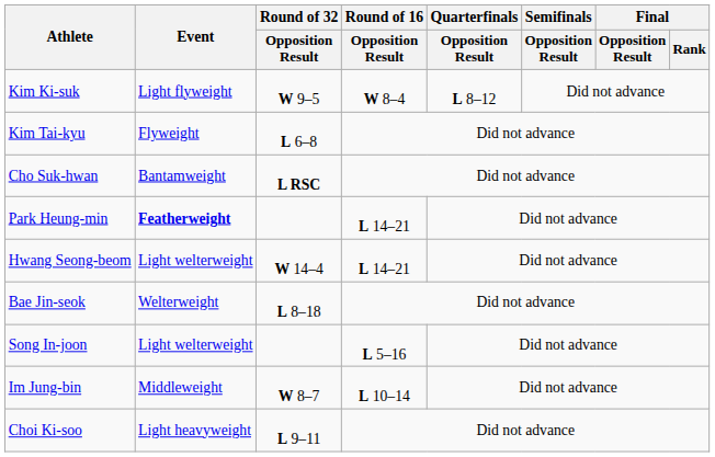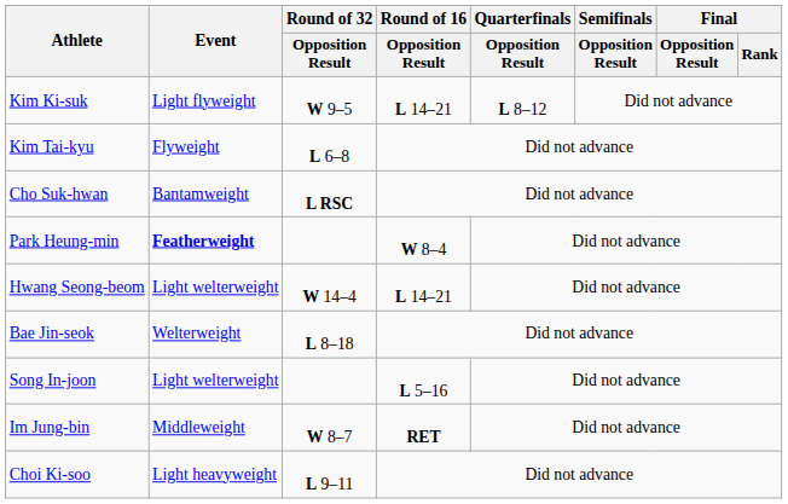 <table class="wikitable" style="font-size:90%">
 <tr>
 <th rowspan="2">Athlete</th>
 <th rowspan="2">Event</th>
 <th>Round of 32</th>
 <th>Round of 16</th>
 <th>Quarterfinals</th>
 <th>Semifinals</th>
 <th colspan=2>Final</th>
 </tr>
 <tr style="font-size:95%">
 <th>Opposition<br>Result</th>
 <th>Opposition<br>Result</th>
 <th>Opposition<br>Result</th>
 <th>Opposition<br>Result</th>
 <th>Opposition<br>Result</th>
 <th>Rank</th>
 </tr>
 <tr style="text-align: center;">
 <td style="text-align: left;"><a href='#'>Kim Ki-suk</a></td>
 <td style="text-align: left;"><a href='#'>Light flyweight</a></td>
 <td><br><strong>W</strong> 9–5</td>
-<td><br><strong>W</strong> 8–4</td>
+<td><br><strong>L</strong> 14–21</td>
 <td><br><strong>L</strong> 8–12</td>
 <td colspan=3>Did not advance</td>
 </tr>
 <tr style="text-align: center;">
 <td style="text-align: left;"><a href='#'>Kim Tai-kyu</a></td>
 <td style="text-align: left;"><a href='#'>Flyweight</a></td>
 <td><br><strong>L</strong> 6–8</td>
 <td colspan=5>Did not advance</td>
 </tr>
 <tr style="text-align: center;">
 <td style="text-align: left;"><a href='#'>Cho Suk-hwan</a></td>
 <td style="text-align: left;"><a href='#'>Bantamweight</a></td>
 <td><br><strong>L RSC</strong></td>
 <td colspan=5>Did not advance</td>
 </tr>
 <tr style="text-align: center;">
 <td style="text-align: left;"><a href='#'>Park Heung-min</a></td>
 <td style="text-align: left;"><strong><a href='#'>Featherweight</a></strong></td>
 <td></td>
-<td><br><strong>L</strong> 14–21</td>
+<td><br><strong>W</strong> 8–4</td>
 <td colspan=4>Did not advance</td>
 </tr>
 <tr style="text-align: center;">
 <td style="text-align: left;"><a href='#'>Hwang Seong-beom</a></td>
 <td style="text-align: left;"><a href='#'>Light welterweight</a></td>
 <td><br><strong>W</strong> 14–4</td>
 <td><br><strong>L</strong> 14–21</td>
 <td colspan=4>Did not advance</td>
 </tr>
 <tr style="text-align: center;">
 <td style="text-align: left;"><a href='#'>Bae Jin-seok</a></td>
 <td style="text-align: left;"><a href='#'>Welterweight</a></td>
 <td><br><strong>L</strong> 8–18</td>
 <td colspan=5>Did not advance</td>
 </tr>
 <tr style="text-align: center;">
 <td style="text-align: left;"><a href='#'>Song In-joon</a></td>
 <td style="text-align: left;"><a href='#'>Light welterweight</a></td>
 <td></td>
 <td><br><strong>L</strong> 5–16</td>
 <td colspan=4>Did not advance</td>
 </tr>
 <tr style="text-align: center;">
 <td style="text-align: left;"><a href='#'>Im Jung-bin</a></td>
 <td style="text-align: left;"><a href='#'>Middleweight</a></td>
 <td><br><strong>W</strong> 8–7</td>
-<td><br><strong>L</strong> 10–14</td>
+<td><br><strong>RET</strong></td>
 <td colspan=4>Did not advance</td>
 </tr>
 <tr style="text-align: center;">
 <td style="text-align: left;"><a href='#'>Choi Ki-soo</a></td>
 <td style="text-align: left;"><a href='#'>Light heavyweight</a></td>
 <td><br><strong>L</strong> 9–11</td>
 <td colspan=5>Did not advance</td>
 </tr>
 </table>
